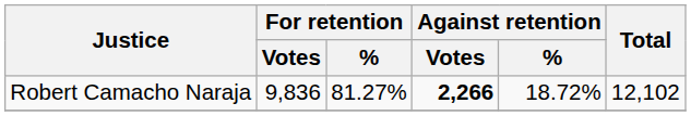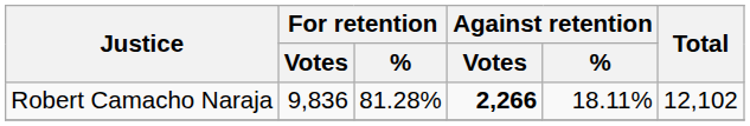 <table class  = wikitable style=text-align:right>
 <tr>
 <th rowspan = 2>Justice</th>
 <th colspan = 2>For retention</th>
 <th colspan = 2>Against retention</th>
 <th rowspan = 2>Total</th>
 </tr>
 <tr>
 <th>Votes</th>
 <th>%</th>
 <th>Votes</th>
 <th>%</th>
 </tr>
 <tr>
 <td align=left>Robert Camacho Naraja</td>
 <td>9,836</td>
-<td>81.27%</td>
+<td>81.28%</td>
 <td><strong>2,266</strong></td>
-<td>18.72%</td>
+<td>18.11%</td>
 <td>12,102</td>
 </tr>
 <tr>
 </tr>
 </table>
